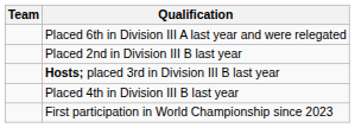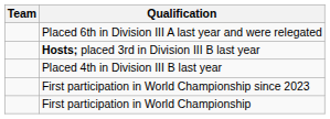 <table class="wikitable">
 <tr>
 <th>Team</th>
 <th>Qualification</th>
 </tr>
 <tr>
 <td></td>
 <td>Placed 6th in Division III A last year and were relegated</td>
-</tr>
-<tr>
-<td></td>
-<td>Placed 2nd in Division III B last year</td>
 </tr>
 <tr>
 <td></td>
 <td><strong>Hosts;</strong> placed 3rd in Division III B last year</td>
 </tr>
 <tr>
 <td></td>
 <td>Placed 4th in Division III B last year</td>
 </tr>
 <tr>
 <td></td>
 <td>First participation in World Championship since 2023</td>
 </tr>
+<tr>
+<td></td>
+<td>First participation in World Championship</td>
+</tr>
 </table>
